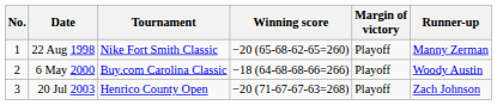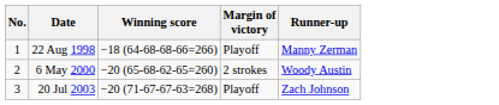 <table class="wikitable" style="font-size:95%;">
 <tr>
 <th>No.</th>
 <th>Date</th>
-<th>Tournament</th>
 <th>Winning score</th>
 <th>Margin of<br>victory</th>
 <th>Runner-up</th>
 </tr>
 <tr>
 <td align=center>1</td>
 <td align=right>22 Aug <a href='#'>1998</a></td>
-<td><a href='#'>Nike Fort Smith Classic</a></td>
-<td>−20 (65-68-62-65=260)</td>
+<td>−18 (64-68-68-66=266)</td>
 <td>Playoff</td>
 <td> <a href='#'>Manny Zerman</a></td>
 </tr>
 <tr>
 <td align=center>2</td>
 <td align=right>6 May <a href='#'>2000</a></td>
-<td><a href='#'>Buy.com Carolina Classic</a></td>
-<td>−18 (64-68-68-66=266)</td>
-<td>Playoff</td>
+<td>−20 (65-68-62-65=260)</td>
+<td>2 strokes</td>
 <td> <a href='#'>Woody Austin</a></td>
 </tr>
 <tr>
 <td align=center>3</td>
 <td align=right>20 Jul <a href='#'>2003</a></td>
-<td><a href='#'>Henrico County Open</a></td>
 <td>−20 (71-67-67-63=268)</td>
 <td>Playoff</td>
 <td> <a href='#'>Zach Johnson</a></td>
 </tr>
 </table>
